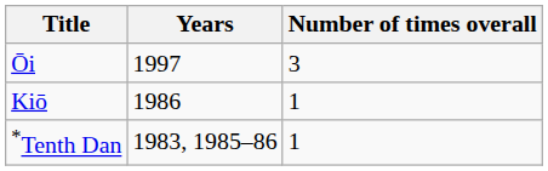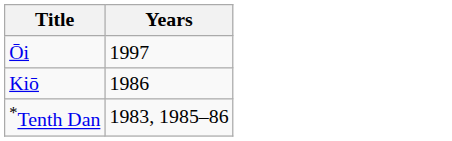 <table class="wikitable">
 <tr>
 <th>Title</th>
 <th>Years</th>
-<th>Number of times overall</th>
 </tr>
 <tr>
 <td><a href='#'>Ōi</a></td>
 <td>1997</td>
-<td>3</td>
 </tr>
 <tr>
 <td><a href='#'>Kiō</a></td>
 <td>1986</td>
-<td>1</td>
 </tr>
 <tr>
 <td><sup>*</sup><a href='#'>Tenth Dan</a></td>
 <td>1983, 1985–86</td>
-<td>1</td>
 </tr>
 </table>
